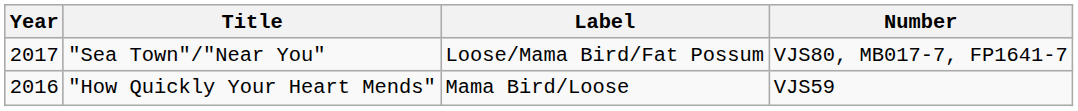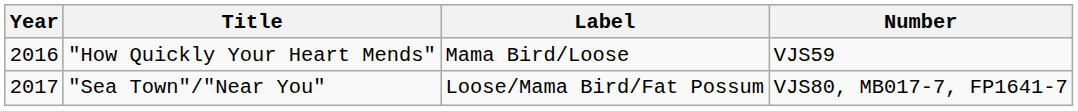 <table class="wikitable sortable">
 <tr>
 <th>Year</th>
 <th>Title</th>
 <th>Label</th>
 <th>Number</th>
 </tr>
 <tr>
+<td>2016</td>
+<td>"How Quickly Your Heart Mends"</td>
+<td>Mama Bird/Loose</td>
+<td>VJS59</td>
+</tr>
+<tr>
 <td>2017</td>
 <td>"Sea Town"/"Near You"</td>
 <td>Loose/Mama Bird/Fat Possum</td>
 <td>VJS80, MB017-7, FP1641-7</td>
 </tr>
-<tr>
-<td>2016</td>
-<td>"How Quickly Your Heart Mends"</td>
-<td>Mama Bird/Loose</td>
-<td>VJS59</td>
-</tr>
 </table>
